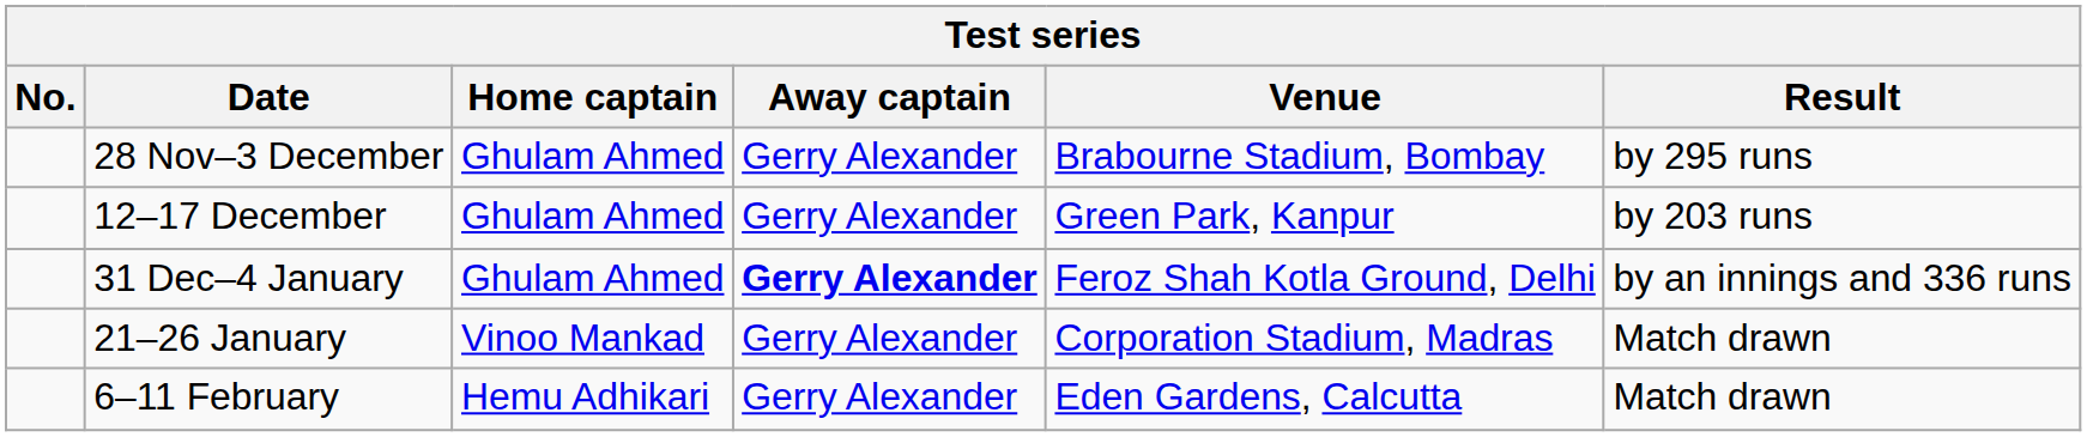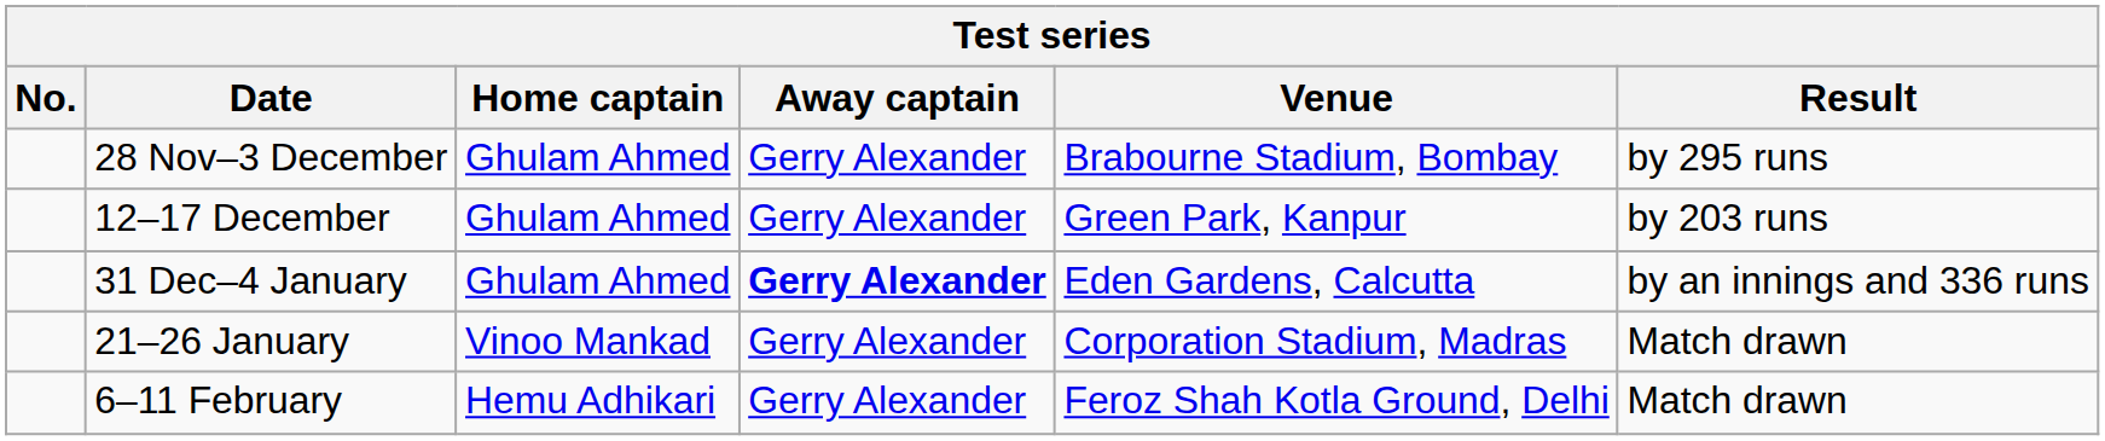 <table class="wikitable">
 <tr>
 <th colspan="9">Test series</th>
 </tr>
 <tr>
 <th>No.</th>
 <th>Date</th>
 <th>Home captain</th>
 <th>Away captain</th>
 <th>Venue</th>
 <th>Result</th>
 </tr>
 <tr>
 <td></td>
 <td>28 Nov–3 December</td>
 <td><a href='#'>Ghulam Ahmed</a></td>
 <td><a href='#'>Gerry Alexander</a></td>
 <td><a href='#'>Brabourne Stadium</a>, <a href='#'>Bombay</a></td>
 <td> by 295 runs</td>
 </tr>
 <tr>
 <td></td>
 <td>12–17 December</td>
 <td><a href='#'>Ghulam Ahmed</a></td>
 <td><a href='#'>Gerry Alexander</a></td>
 <td><a href='#'>Green Park</a>, <a href='#'>Kanpur</a></td>
 <td> by 203 runs</td>
 </tr>
 <tr>
 <td></td>
 <td>31 Dec–4 January</td>
 <td><a href='#'>Ghulam Ahmed</a></td>
 <td><strong><a href='#'>Gerry Alexander</a></strong></td>
-<td><a href='#'>Feroz Shah Kotla Ground</a>, <a href='#'>Delhi</a></td>
+<td><a href='#'>Eden Gardens</a>, <a href='#'>Calcutta</a></td>
 <td> by an innings and 336 runs</td>
 </tr>
 <tr>
 <td></td>
 <td>21–26 January</td>
 <td><a href='#'>Vinoo Mankad</a></td>
 <td><a href='#'>Gerry Alexander</a></td>
 <td><a href='#'>Corporation Stadium</a>, <a href='#'>Madras</a></td>
 <td>Match drawn</td>
 </tr>
 <tr>
 <td></td>
 <td>6–11 February</td>
 <td><a href='#'>Hemu Adhikari</a></td>
 <td><a href='#'>Gerry Alexander</a></td>
-<td><a href='#'>Eden Gardens</a>, <a href='#'>Calcutta</a></td>
+<td><a href='#'>Feroz Shah Kotla Ground</a>, <a href='#'>Delhi</a></td>
 <td>Match drawn</td>
 </tr>
 </table>
